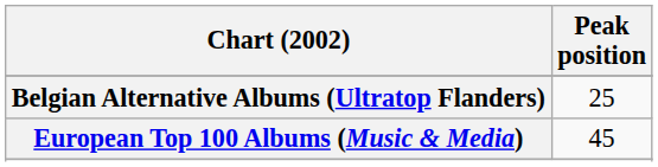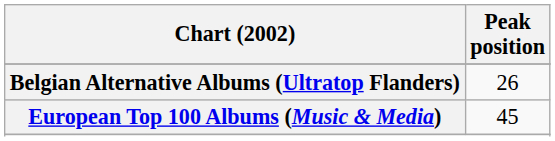 <table class="wikitable sortable plainrowheaders" style="text-align:center;" border="1">
 <tr>
 <th scope="col">Chart (2002)</th>
 <th scope="col">Peak<br>position</th>
 </tr>
 <tr>
 </tr>
 <tr>
 <th scope="row">Belgian Alternative Albums (<a href='#'>Ultratop</a> Flanders)</th>
-<td>25</td>
+<td>26</td>
 </tr>
 <tr>
 <th scope="row"><a href='#'>European Top 100 Albums</a> (<em><a href='#'>Music & Media</a></em>)</th>
 <td>45</td>
 </tr>
 <tr>
 </tr>
 <tr>
 </tr>
 <tr>
 </tr>
 </table>
